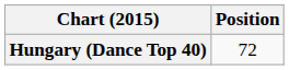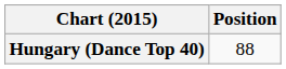 <table class="wikitable plainrowheaders" style="text-align:center;">
 <tr>
 <th>Chart (2015)</th>
 <th>Position</th>
 </tr>
 <tr>
 <th scope="row">Hungary (Dance Top 40)</th>
-<td>72</td>
+<td>88</td>
 </tr>
 </table>
